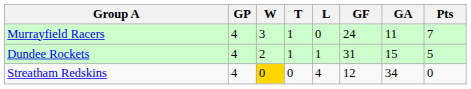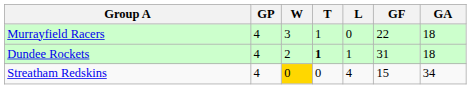 <table class="wikitable">
 <tr>
 <th width="40%">Group A</th>
 <th width="5%">GP</th>
 <th width="5%">W</th>
 <th width="5%">T</th>
 <th width="5%">L</th>
 <th width="7.5%">GF</th>
 <th width="7.5%">GA</th>
-<th width="7.5%">Pts</th>
 </tr>
 <tr bgcolor="#CCFFCC">
 <td><a href='#'>Murrayfield Racers</a></td>
 <td>4</td>
 <td>3</td>
 <td>1</td>
 <td>0</td>
-<td>24</td>
-<td>11</td>
-<td>7</td>
+<td>22</td>
+<td>18</td>
 </tr>
 <tr bgcolor="#CCFFCC">
 <td><a href='#'>Dundee Rockets</a></td>
 <td>4</td>
 <td>2</td>
-<td>1</td>
+<td><strong>1</strong></td>
 <td>1</td>
 <td>31</td>
-<td>15</td>
-<td>5</td>
+<td>18</td>
 </tr>
 <tr>
 <td><a href='#'>Streatham Redskins</a></td>
 <td>4</td>
 <td style="background: gold;">0</td>
 <td>0</td>
 <td>4</td>
-<td>12</td>
+<td>15</td>
 <td>34</td>
-<td>0</td>
 </tr>
 </table>
